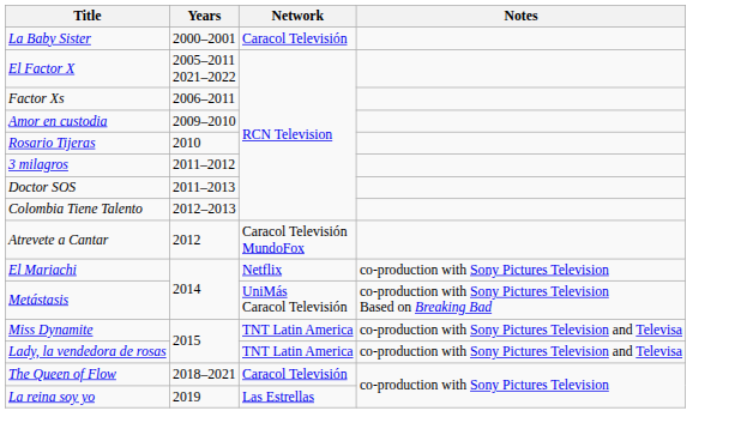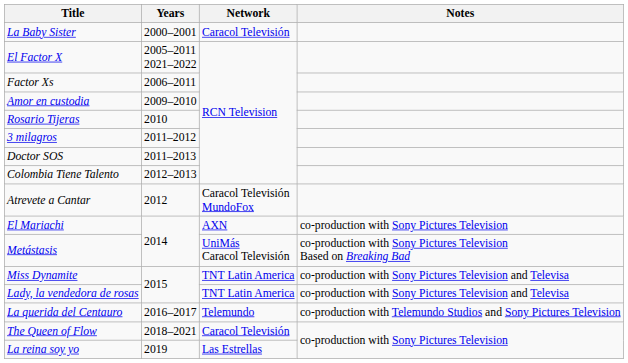 <table class="wikitable sortable">
 <tr>
 <th>Title</th>
 <th>Years</th>
 <th>Network</th>
 <th>Notes</th>
 </tr>
 <tr>
 <td><em><a href='#'>La Baby Sister</a></em></td>
 <td>2000–2001</td>
 <td><a href='#'>Caracol Televisión</a></td>
 <td></td>
 </tr>
 <tr>
 <td><em><a href='#'>El Factor X</a></em></td>
 <td>2005–2011<br>2021–2022</td>
 <td rowspan="7"><a href='#'>RCN Television</a></td>
 <td></td>
 </tr>
 <tr>
 <td><em>Factor Xs</em></td>
 <td>2006–2011</td>
 <td></td>
 </tr>
 <tr>
 <td><em><a href='#'>Amor en custodia</a></em></td>
 <td>2009–2010</td>
 <td></td>
 </tr>
 <tr>
 <td><em><a href='#'>Rosario Tijeras</a></em></td>
 <td>2010</td>
 <td></td>
 </tr>
 <tr>
 <td><em><a href='#'>3 milagros</a></em></td>
 <td>2011–2012</td>
 <td></td>
 </tr>
 <tr>
 <td><em>Doctor SOS</em></td>
 <td>2011–2013</td>
 <td></td>
 </tr>
 <tr>
 <td><em>Colombia Tiene Talento</em></td>
 <td>2012–2013</td>
 <td></td>
 </tr>
 <tr>
 <td><em>Atrevete a Cantar</em></td>
 <td>2012</td>
 <td>Caracol Televisión<br><a href='#'>MundoFox</a></td>
 <td></td>
 </tr>
 <tr>
 <td><em><a href='#'>El Mariachi</a></em></td>
 <td rowspan="2">2014</td>
-<td><a href='#'>Netflix</a></td>
+<td><a href='#'>AXN</a></td>
 <td>co-production with <a href='#'>Sony Pictures Television</a></td>
 </tr>
 <tr>
 <td><em><a href='#'>Metástasis</a></em></td>
 <td><a href='#'>UniMás</a><br>Caracol Televisión</td>
 <td>co-production with <a href='#'>Sony Pictures Television</a><br>Based on <em><a href='#'>Breaking Bad</a></em></td>
 </tr>
 <tr>
 <td><em><a href='#'>Miss Dynamite</a></em></td>
 <td rowspan="2">2015</td>
 <td><a href='#'>TNT Latin America</a></td>
 <td>co-production with <a href='#'>Sony Pictures Television</a> and <a href='#'>Televisa</a></td>
 </tr>
 <tr>
 <td><em><a href='#'>Lady, la vendedora de rosas</a></em></td>
 <td><a href='#'>TNT Latin America</a></td>
 <td>co-production with <a href='#'>Sony Pictures Television</a> and <a href='#'>Televisa</a></td>
 </tr>
 <tr>
+<td><em><a href='#'>La querida del Centauro</a></em></td>
+<td>2016–2017</td>
+<td><a href='#'>Telemundo</a></td>
+<td>co-production with <a href='#'>Telemundo Studios</a> and <a href='#'>Sony Pictures Television</a></td>
+</tr>
+<tr>
 <td><em><a href='#'>The Queen of Flow</a></em></td>
 <td>2018–2021</td>
 <td><a href='#'>Caracol Televisión</a></td>
 <td rowspan="2">co-production with <a href='#'>Sony Pictures Television</a></td>
 </tr>
 <tr>
 <td><em><a href='#'>La reina soy yo</a></em></td>
 <td>2019</td>
 <td><a href='#'>Las Estrellas</a></td>
 </tr>
 </table>
